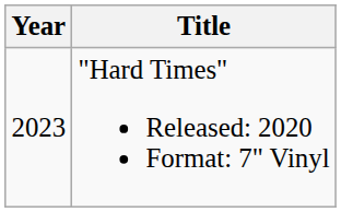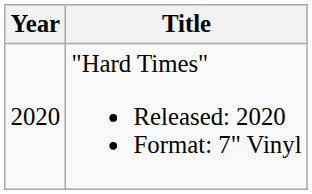 <table class="wikitable">
 <tr>
 <th align="left">Year</th>
 <th align="left">Title</th>
 </tr>
 <tr>
-<td align="left">2023</td>
+<td align="left">2020</td>
 <td align="left">"Hard Times"<br><ul><li>Released: 2020</li><li>Format: 7" Vinyl</li></ul></td>
 </tr>
 </table>
